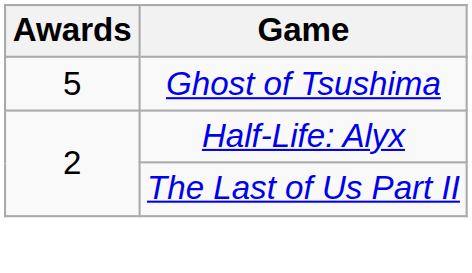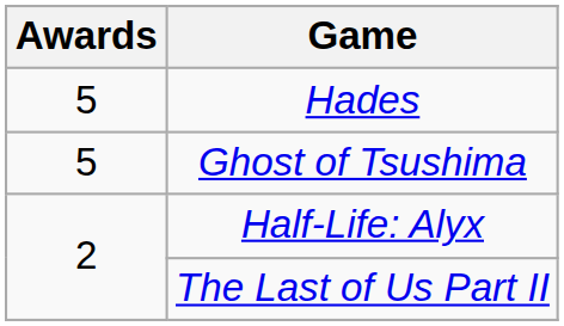 <table class="wikitable floatleft" rowspan="2" style="text-align:center;" background: #f6e39c;>
 <tr>
 <th scope="col">Awards</th>
 <th scope="col">Game</th>
+</tr>
+<tr>
+<td>5</td>
+<td><em><a href='#'>Hades</a></em></td>
 </tr>
 <tr>
 <td>5</td>
 <td><em><a href='#'>Ghost of Tsushima</a></em></td>
 </tr>
 <tr>
 <td rowspan=2>2</td>
 <td><em><a href='#'>Half-Life: Alyx</a></em></td>
 </tr>
 <tr>
 <td><em><a href='#'>The Last of Us Part II</a></em></td>
 </tr>
 </table>
